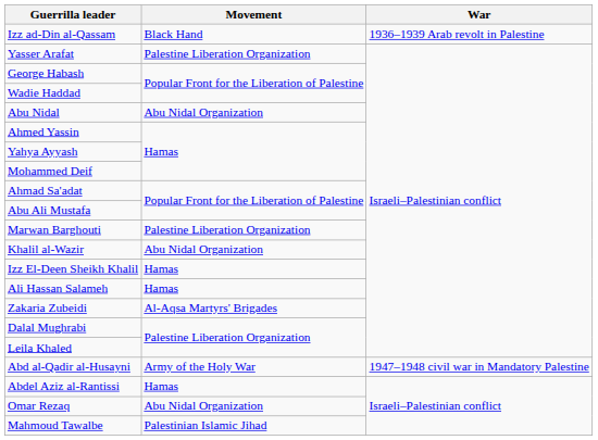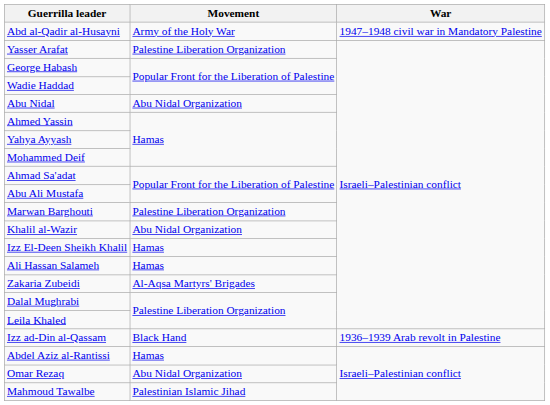 <table class="wikitable">
 <tr>
 <th>Guerrilla leader</th>
 <th>Movement</th>
 <th>War</th>
 </tr>
 <tr>
-<td><a href='#'>Izz ad-Din al-Qassam</a></td>
-<td><a href='#'>Black Hand</a></td>
-<td><a href='#'>1936–1939 Arab revolt in Palestine</a></td>
+<td><a href='#'>Abd al-Qadir al-Husayni</a></td>
+<td><a href='#'>Army of the Holy War</a></td>
+<td><a href='#'>1947–1948 civil war in Mandatory Palestine</a></td>
 </tr>
 <tr>
 <td><a href='#'>Yasser Arafat</a></td>
 <td><a href='#'>Palestine Liberation Organization</a></td>
 <td rowspan="16"><a href='#'>Israeli–Palestinian conflict</a></td>
 </tr>
 <tr>
 <td><a href='#'>George Habash</a></td>
 <td rowspan="2"><a href='#'>Popular Front for the Liberation of Palestine</a></td>
 </tr>
 <tr>
 <td><a href='#'>Wadie Haddad</a></td>
 </tr>
 <tr>
 <td><a href='#'>Abu Nidal</a></td>
 <td><a href='#'>Abu Nidal Organization</a></td>
 </tr>
 <tr>
 <td><a href='#'>Ahmed Yassin</a></td>
 <td rowspan="3"><a href='#'>Hamas</a></td>
 </tr>
 <tr>
 <td><a href='#'>Yahya Ayyash</a></td>
 </tr>
 <tr>
 <td><a href='#'>Mohammed Deif</a></td>
 </tr>
 <tr>
 <td><a href='#'>Ahmad Sa'adat</a></td>
 <td rowspan="2"><a href='#'>Popular Front for the Liberation of Palestine</a></td>
 </tr>
 <tr>
 <td><a href='#'>Abu Ali Mustafa</a></td>
 </tr>
 <tr>
 <td><a href='#'>Marwan Barghouti</a></td>
 <td><a href='#'>Palestine Liberation Organization</a></td>
 </tr>
 <tr>
 <td><a href='#'>Khalil al-Wazir</a></td>
 <td><a href='#'>Abu Nidal Organization</a></td>
 </tr>
 <tr>
 <td><a href='#'>Izz El-Deen Sheikh Khalil</a></td>
 <td><a href='#'>Hamas</a></td>
 </tr>
 <tr>
 <td><a href='#'>Ali Hassan Salameh</a></td>
 <td><a href='#'>Hamas</a></td>
 </tr>
 <tr>
 <td><a href='#'>Zakaria Zubeidi</a></td>
 <td><a href='#'>Al-Aqsa Martyrs' Brigades</a></td>
 </tr>
 <tr>
 <td><a href='#'>Dalal Mughrabi</a></td>
 <td rowspan="2"><a href='#'>Palestine Liberation Organization</a></td>
 </tr>
 <tr>
 <td><a href='#'>Leila Khaled</a></td>
 </tr>
 <tr>
-<td><a href='#'>Abd al-Qadir al-Husayni</a></td>
-<td><a href='#'>Army of the Holy War</a></td>
-<td><a href='#'>1947–1948 civil war in Mandatory Palestine</a></td>
+<td><a href='#'>Izz ad-Din al-Qassam</a></td>
+<td><a href='#'>Black Hand</a></td>
+<td><a href='#'>1936–1939 Arab revolt in Palestine</a></td>
 </tr>
 <tr>
 <td><a href='#'>Abdel Aziz al-Rantissi</a></td>
 <td><a href='#'>Hamas</a></td>
 <td rowspan="3"><a href='#'>Israeli–Palestinian conflict</a></td>
 </tr>
 <tr>
 <td><a href='#'>Omar Rezaq</a></td>
 <td><a href='#'>Abu Nidal Organization</a></td>
 </tr>
 <tr>
 <td><a href='#'>Mahmoud Tawalbe</a></td>
 <td><a href='#'>Palestinian Islamic Jihad</a></td>
 </tr>
 </table>
